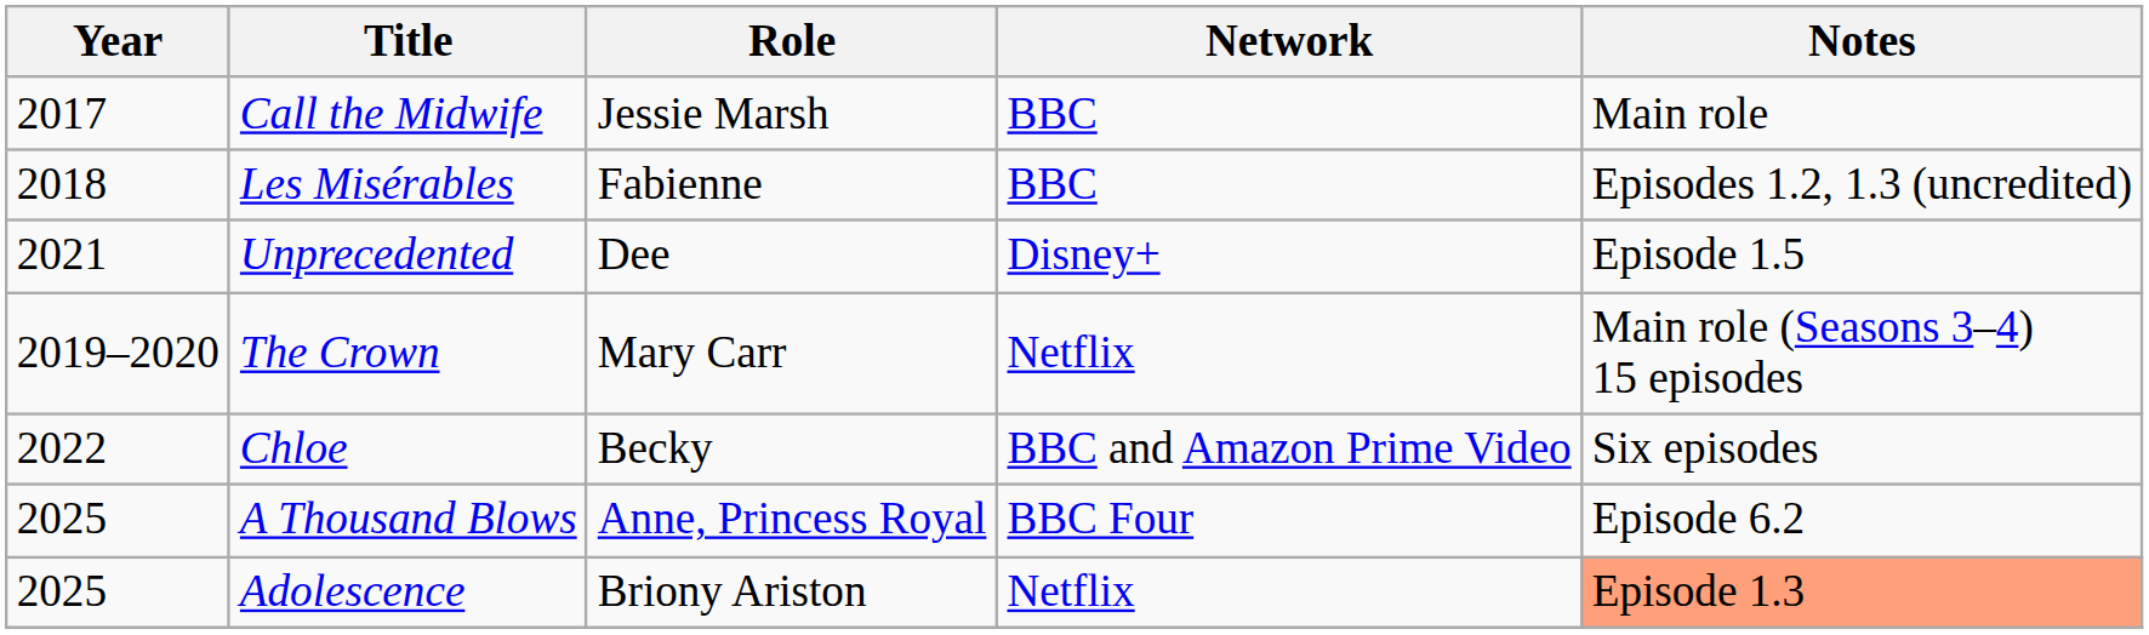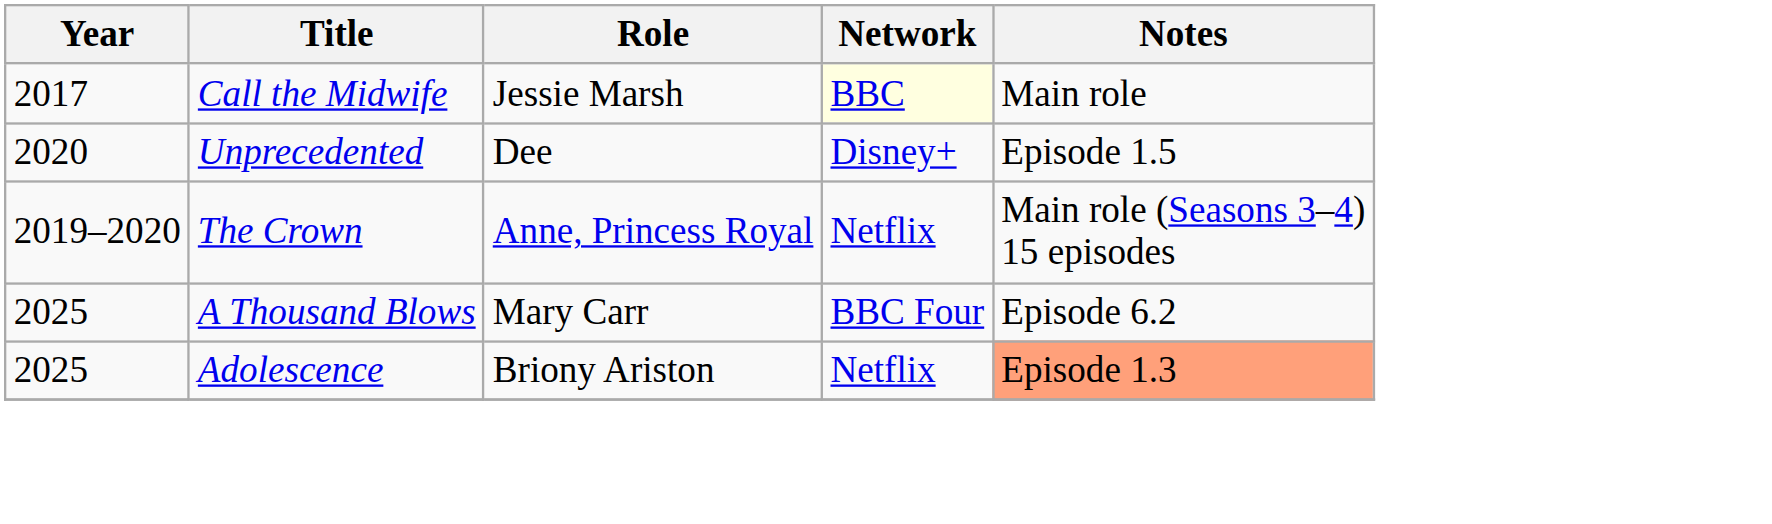 <table class="wikitable plainrowheaders sortable">
 <tr>
 <th scope="col">Year</th>
 <th scope="col">Title</th>
 <th scope="col">Role</th>
 <th scope="col">Network</th>
 <th scope="col" class="unsortable">Notes</th>
 </tr>
 <tr>
 <td>2017</td>
 <td><em><a href='#'>Call the Midwife</a></em></td>
 <td>Jessie Marsh</td>
-<td><a href='#'>BBC</a></td>
+<td style="background: lightyellow;"><a href='#'>BBC</a></td>
 <td>Main role</td>
 </tr>
 <tr>
-<td>2018</td>
-<td><em><a href='#'>Les Misérables</a></em></td>
-<td>Fabienne</td>
-<td><a href='#'>BBC</a></td>
-<td>Episodes 1.2, 1.3 (uncredited)</td>
-</tr>
-<tr>
-<td>2021</td>
+<td>2020</td>
 <td><em><a href='#'>Unprecedented</a></em></td>
 <td>Dee</td>
 <td><a href='#'>Disney+</a></td>
 <td>Episode 1.5</td>
 </tr>
 <tr>
 <td>2019–2020</td>
 <td><em><a href='#'>The Crown</a></em></td>
-<td>Mary Carr</td>
+<td><a href='#'>Anne, Princess Royal</a></td>
 <td><a href='#'>Netflix</a></td>
 <td>Main role (<a href='#'>Seasons 3</a>–<a href='#'>4</a>)<br>15 episodes</td>
 </tr>
 <tr>
-<td>2022</td>
-<td><a href='#'><em>Chloe</em></a></td>
-<td>Becky</td>
-<td><a href='#'>BBC</a> and <a href='#'>Amazon Prime Video</a></td>
-<td>Six episodes</td>
-</tr>
-<tr>
 <td>2025</td>
 <td><em><a href='#'>A Thousand Blows</a></em></td>
-<td><a href='#'>Anne, Princess Royal</a></td>
+<td>Mary Carr</td>
 <td><a href='#'>BBC Four</a></td>
 <td>Episode 6.2</td>
 </tr>
 <tr>
 <td>2025</td>
 <td><em><a href='#'>Adolescence</a></em></td>
 <td>Briony Ariston</td>
 <td><a href='#'>Netflix</a></td>
 <td style="background: lightsalmon;">Episode 1.3</td>
 </tr>
 <tr>
 </tr>
 </table>
